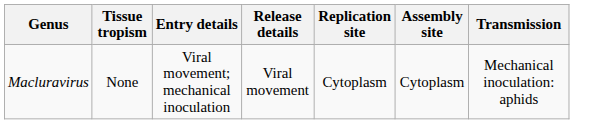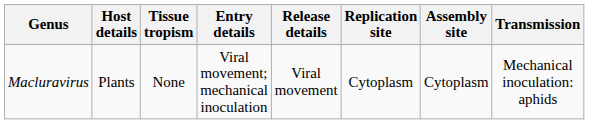 <table class="wikitable sortable" style="text-align:center">
 <tr>
 <th>Genus</th>
+<th>Host details</th>
 <th>Tissue tropism</th>
 <th>Entry details</th>
 <th>Release details</th>
 <th>Replication site</th>
 <th>Assembly site</th>
 <th>Transmission</th>
 </tr>
 <tr>
 <td><em>Macluravirus</em></td>
+<td>Plants</td>
 <td>None</td>
 <td>Viral movement; mechanical inoculation</td>
 <td>Viral movement</td>
 <td>Cytoplasm</td>
 <td>Cytoplasm</td>
 <td>Mechanical inoculation: aphids</td>
 </tr>
 </table>
